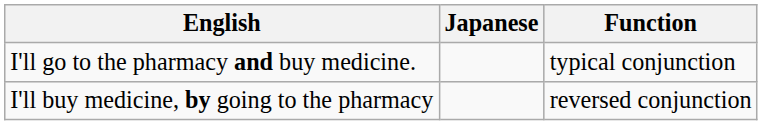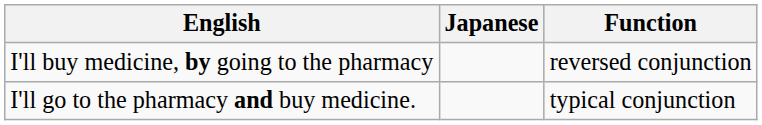 <table class="wikitable">
 <tr>
 <th>English</th>
 <th>Japanese</th>
 <th>Function</th>
 </tr>
 <tr>
+<td>I'll buy medicine, <strong>by</strong> going to the pharmacy</td>
+<td></td>
+<td>reversed conjunction</td>
+</tr>
+<tr>
 <td>I'll go to the pharmacy <strong>and</strong> buy medicine.</td>
 <td></td>
 <td>typical conjunction</td>
 </tr>
-<tr>
-<td>I'll buy medicine, <strong>by</strong> going to the pharmacy</td>
-<td></td>
-<td>reversed conjunction</td>
-</tr>
 </table>
